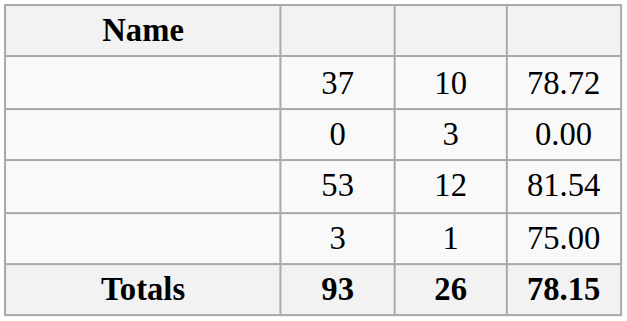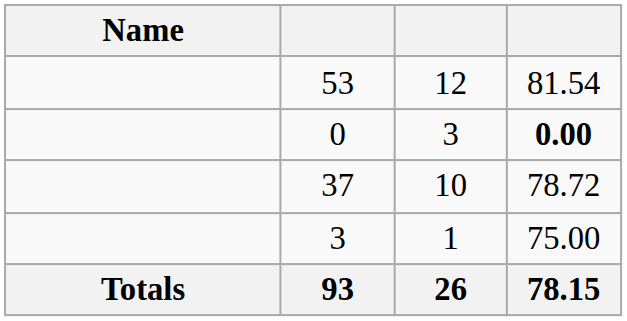 <table class="wikitable sortable" style="text-align: center;">
 <tr>
 <th style="width:8em">Name</th>
 <th style="width:3em"></th>
 <th style="width:3em"></th>
 <th style="width:3em"></th>
 </tr>
 <tr>
 <td></td>
-<td>37</td>
-<td>10</td>
-<td>78.72</td>
+<td>53</td>
+<td>12</td>
+<td>81.54</td>
 </tr>
 <tr>
 <td></td>
 <td>0</td>
 <td>3</td>
-<td>0.00</td>
+<td><strong>0.00</strong></td>
 </tr>
 <tr>
 <td></td>
-<td>53</td>
-<td>12</td>
-<td>81.54</td>
+<td>37</td>
+<td>10</td>
+<td>78.72</td>
 </tr>
 <tr>
 <td></td>
 <td>3</td>
 <td>1</td>
 <td>75.00</td>
 </tr>
 <tr class="sortbottom">
 <th>Totals</th>
 <th>93</th>
 <th>26</th>
 <th>78.15</th>
 </tr>
 </table>
